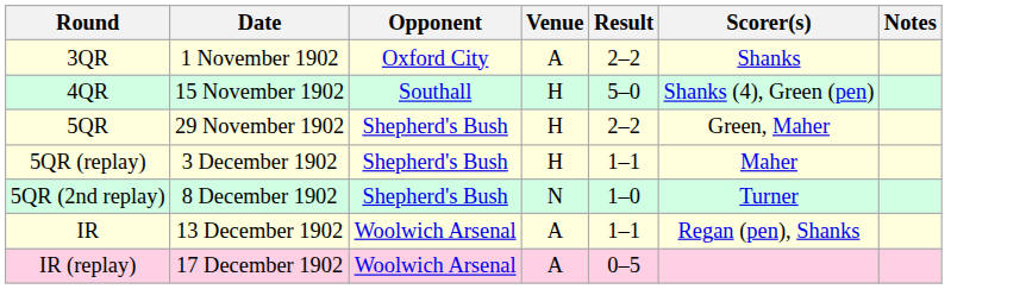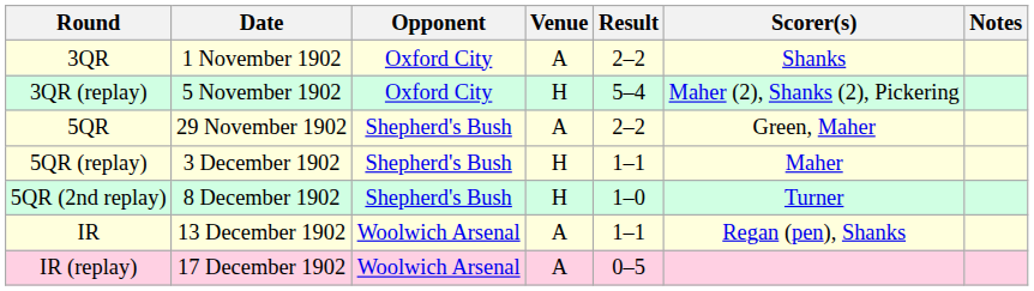 <table class="wikitable sortable" style="text-align:center;">
 <tr>
 <th>Round</th>
 <th>Date</th>
 <th>Opponent</th>
 <th>Venue</th>
 <th>Result</th>
 <th>Scorer(s)</th>
 <th>Notes</th>
 </tr>
 <tr style="background:#ffd;">
 <td>3QR</td>
 <td>1 November 1902</td>
 <td><a href='#'>Oxford City</a></td>
 <td>A</td>
 <td>2–2</td>
 <td><a href='#'>Shanks</a></td>
 <td></td>
 </tr>
 <tr style="background:#d0ffe3;">
-<td>4QR</td>
-<td>15 November 1902</td>
-<td><a href='#'>Southall</a></td>
+<td>3QR (replay)</td>
+<td>5 November 1902</td>
+<td><a href='#'>Oxford City</a></td>
 <td>H</td>
-<td>5–0</td>
-<td><a href='#'>Shanks</a> (4), Green (<a href='#'>pen</a>)</td>
+<td>5–4</td>
+<td><a href='#'>Maher</a> (2), <a href='#'>Shanks</a> (2), Pickering</td>
 <td></td>
 </tr>
 <tr style="background:#ffd;">
 <td>5QR</td>
 <td>29 November 1902</td>
 <td><a href='#'>Shepherd's Bush</a></td>
-<td>H</td>
+<td>A</td>
 <td>2–2</td>
 <td>Green, <a href='#'>Maher</a></td>
 <td></td>
 </tr>
 <tr style="background:#ffd;">
 <td>5QR (replay)</td>
 <td>3 December 1902</td>
 <td><a href='#'>Shepherd's Bush</a></td>
 <td>H</td>
 <td>1–1</td>
 <td><a href='#'>Maher</a></td>
 <td></td>
 </tr>
 <tr style="background:#d0ffe3;">
 <td>5QR (2nd replay)</td>
 <td>8 December 1902</td>
 <td><a href='#'>Shepherd's Bush</a></td>
-<td>N</td>
+<td>H</td>
 <td>1–0</td>
 <td><a href='#'>Turner</a></td>
 <td></td>
 </tr>
 <tr style="background:#ffd;">
 <td>IR</td>
 <td>13 December 1902</td>
 <td><a href='#'>Woolwich Arsenal</a></td>
 <td>A</td>
 <td>1–1</td>
 <td><a href='#'>Regan</a> (<a href='#'>pen</a>), <a href='#'>Shanks</a></td>
 <td></td>
 </tr>
 <tr style="background:#ffd0e3;">
 <td>IR (replay)</td>
 <td>17 December 1902</td>
 <td><a href='#'>Woolwich Arsenal</a></td>
 <td>A</td>
 <td>0–5</td>
 <td></td>
 <td></td>
 </tr>
 </table>
